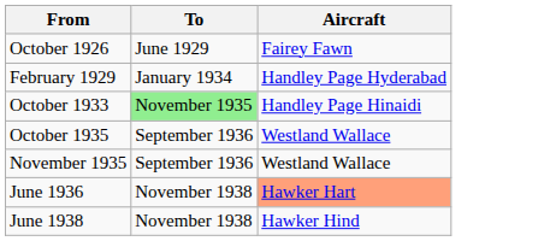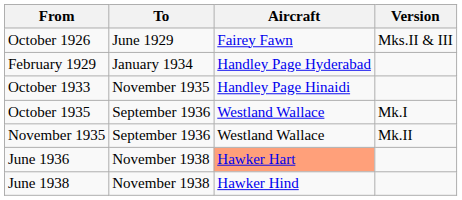 <table class="wikitable">
 <tr>
 <th>From</th>
 <th>To</th>
 <th>Aircraft</th>
+<th>Version</th>
 </tr>
 <tr>
 <td>October 1926</td>
 <td>June 1929</td>
 <td><a href='#'>Fairey Fawn</a></td>
+<td>Mks.II & III</td>
 </tr>
 <tr>
 <td>February 1929</td>
 <td>January 1934</td>
 <td><a href='#'>Handley Page Hyderabad</a></td>
+<td></td>
 </tr>
 <tr>
 <td>October 1933</td>
-<td style="background: lightgreen;">November 1935</td>
+<td>November 1935</td>
 <td><a href='#'>Handley Page Hinaidi</a></td>
+<td></td>
 </tr>
 <tr>
 <td>October 1935</td>
 <td>September 1936</td>
 <td><a href='#'>Westland Wallace</a></td>
+<td>Mk.I</td>
 </tr>
 <tr>
 <td>November 1935</td>
 <td>September 1936</td>
 <td>Westland Wallace</td>
+<td>Mk.II</td>
 </tr>
 <tr>
 <td>June 1936</td>
 <td>November 1938</td>
 <td style="background: lightsalmon;"><a href='#'>Hawker Hart</a></td>
+<td></td>
 </tr>
 <tr>
 <td>June 1938</td>
 <td>November 1938</td>
 <td><a href='#'>Hawker Hind</a></td>
+<td></td>
 </tr>
 </table>
